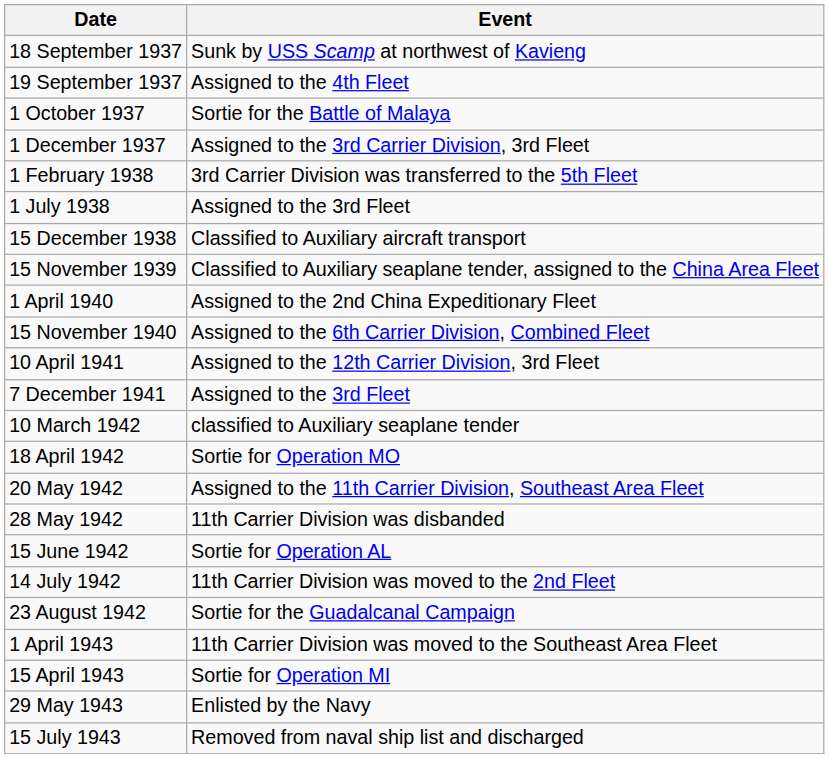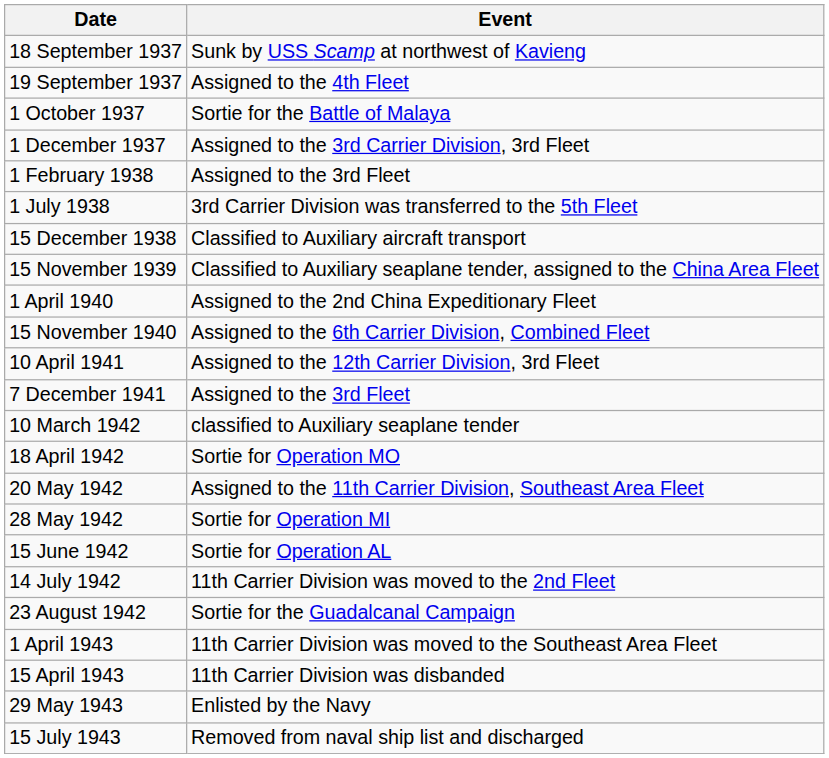 <table class="wikitable plainrowheaders">
 <tr>
 <th scope="col">Date</th>
 <th scope="col">Event</th>
 </tr>
 <tr>
 <td>18 September 1937</td>
 <td>Sunk by <a href='#'>USS <em>Scamp</em></a> at northwest of <a href='#'>Kavieng</a> </td>
 </tr>
 <tr>
 <td>19 September 1937</td>
 <td>Assigned to the <a href='#'>4th Fleet</a></td>
 </tr>
 <tr>
 <td>1 October 1937</td>
 <td>Sortie for the <a href='#'>Battle of Malaya</a></td>
 </tr>
 <tr>
 <td>1 December 1937</td>
 <td>Assigned to the <a href='#'>3rd Carrier Division</a>, 3rd Fleet</td>
 </tr>
 <tr>
 <td>1 February 1938</td>
-<td>3rd Carrier Division was transferred to the <a href='#'>5th Fleet</a></td>
+<td>Assigned to the 3rd Fleet</td>
 </tr>
 <tr>
 <td>1 July 1938</td>
-<td>Assigned to the 3rd Fleet</td>
+<td>3rd Carrier Division was transferred to the <a href='#'>5th Fleet</a></td>
 </tr>
 <tr>
 <td>15 December 1938</td>
 <td>Classified to Auxiliary aircraft transport</td>
 </tr>
 <tr>
 <td>15 November 1939</td>
 <td>Classified to Auxiliary seaplane tender, assigned to the <a href='#'>China Area Fleet</a></td>
 </tr>
 <tr>
 <td>1 April 1940</td>
 <td>Assigned to the 2nd China Expeditionary Fleet</td>
 </tr>
 <tr>
 <td>15 November 1940</td>
 <td>Assigned to the <a href='#'>6th Carrier Division</a>, <a href='#'>Combined Fleet</a></td>
 </tr>
 <tr>
 <td>10 April 1941</td>
 <td>Assigned to the <a href='#'>12th Carrier Division</a>, 3rd Fleet</td>
 </tr>
 <tr>
 <td>7 December 1941</td>
 <td>Assigned to the <a href='#'>3rd Fleet</a></td>
 </tr>
 <tr>
 <td>10 March 1942</td>
 <td>classified to Auxiliary seaplane tender</td>
 </tr>
 <tr>
 <td>18 April 1942</td>
 <td>Sortie for  <a href='#'>Operation MO</a></td>
 </tr>
 <tr>
 <td>20 May 1942</td>
 <td>Assigned to the <a href='#'>11th Carrier Division</a>, <a href='#'>Southeast Area Fleet</a></td>
 </tr>
 <tr>
 <td>28 May 1942</td>
-<td>11th Carrier Division was disbanded</td>
+<td>Sortie for  <a href='#'>Operation MI</a></td>
 </tr>
 <tr>
 <td>15 June 1942</td>
 <td>Sortie for  <a href='#'>Operation AL</a></td>
 </tr>
 <tr>
 <td>14 July 1942</td>
 <td>11th Carrier Division was moved to the <a href='#'>2nd Fleet</a></td>
 </tr>
 <tr>
 <td>23 August 1942</td>
 <td>Sortie for the <a href='#'>Guadalcanal Campaign</a></td>
 </tr>
 <tr>
 <td>1 April 1943</td>
 <td>11th Carrier Division was moved to the Southeast Area Fleet</td>
 </tr>
 <tr>
 <td>15 April 1943</td>
-<td>Sortie for  <a href='#'>Operation MI</a></td>
+<td>11th Carrier Division was disbanded</td>
 </tr>
 <tr>
 <td>29 May 1943</td>
 <td>Enlisted by the Navy</td>
 </tr>
 <tr>
 <td>15 July 1943</td>
 <td>Removed from naval ship list and discharged</td>
 </tr>
 </table>
